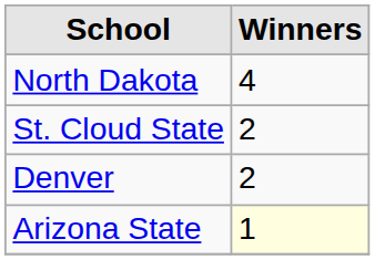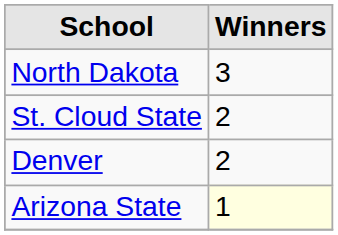 <table class="wikitable">
 <tr>
 <th style="background:#e5e5e5;">School</th>
 <th style="background:#e5e5e5;">Winners</th>
 </tr>
 <tr>
 <td><a href='#'>North Dakota</a></td>
-<td>4</td>
+<td>3</td>
 </tr>
 <tr>
 <td><a href='#'>St. Cloud State</a></td>
 <td>2</td>
 </tr>
 <tr>
 <td><a href='#'>Denver</a></td>
 <td>2</td>
 </tr>
 <tr>
 <td><a href='#'>Arizona State</a></td>
 <td style="background: lightyellow;">1</td>
 </tr>
 <tr>
 </tr>
 </table>
